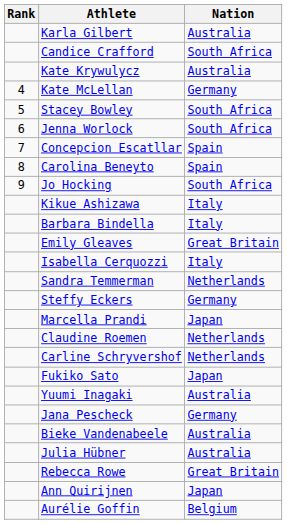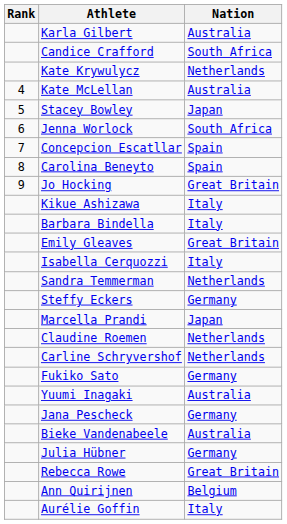 <table class="wikitable sortable" style="text-align:center">
 <tr>
 <th>Rank</th>
 <th>Athlete</th>
 <th>Nation</th>
 </tr>
 <tr>
 <td></td>
 <td align=left><a href='#'>Karla Gilbert</a></td>
 <td align=left> <a href='#'>Australia</a></td>
 </tr>
 <tr>
 <td></td>
 <td align=left><a href='#'>Candice Crafford</a></td>
 <td align=left> <a href='#'>South Africa</a></td>
 </tr>
 <tr>
 <td></td>
 <td align=left><a href='#'>Kate Krywulycz</a></td>
-<td align=left> <a href='#'>Australia</a></td>
+<td align=left> <a href='#'>Netherlands</a></td>
 </tr>
 <tr>
 <td>4</td>
 <td align=left><a href='#'>Kate McLellan</a></td>
-<td align=left> <a href='#'>Germany</a></td>
+<td align=left> <a href='#'>Australia</a></td>
 </tr>
 <tr>
 <td>5</td>
 <td align=left><a href='#'>Stacey Bowley</a></td>
-<td align=left> <a href='#'>South Africa</a></td>
+<td align=left> <a href='#'>Japan</a></td>
 </tr>
 <tr>
 <td>6</td>
 <td align=left><a href='#'>Jenna Worlock</a></td>
 <td align=left> <a href='#'>South Africa</a></td>
 </tr>
 <tr>
 <td>7</td>
 <td align=left><a href='#'>Concepcion Escatllar</a></td>
 <td align=left> <a href='#'>Spain</a></td>
 </tr>
 <tr>
 <td>8</td>
 <td align=left><a href='#'>Carolina Beneyto</a></td>
 <td align=left> <a href='#'>Spain</a></td>
 </tr>
 <tr>
 <td>9</td>
 <td align=left><a href='#'>Jo Hocking</a></td>
-<td align=left> <a href='#'>South Africa</a></td>
+<td align=left> <a href='#'>Great Britain</a></td>
 </tr>
 <tr>
 <td></td>
 <td align=left><a href='#'>Kikue Ashizawa</a></td>
 <td align=left> <a href='#'>Italy</a></td>
 </tr>
 <tr>
 <td></td>
 <td align=left><a href='#'>Barbara Bindella</a></td>
 <td align=left> <a href='#'>Italy</a></td>
 </tr>
 <tr>
 <td></td>
 <td align=left><a href='#'>Emily Gleaves</a></td>
 <td align=left> <a href='#'>Great Britain</a></td>
 </tr>
 <tr>
 <td></td>
 <td align=left><a href='#'>Isabella Cerquozzi</a></td>
 <td align=left> <a href='#'>Italy</a></td>
 </tr>
 <tr>
 <td></td>
 <td align=left><a href='#'>Sandra Temmerman</a></td>
 <td align=left> <a href='#'>Netherlands</a></td>
 </tr>
 <tr>
 <td></td>
 <td align=left><a href='#'>Steffy Eckers</a></td>
 <td align=left> <a href='#'>Germany</a></td>
 </tr>
 <tr>
 <td></td>
 <td align=left><a href='#'>Marcella Prandi</a></td>
 <td align=left> <a href='#'>Japan</a></td>
 </tr>
 <tr>
 <td></td>
 <td align=left><a href='#'>Claudine Roemen</a></td>
 <td align=left> <a href='#'>Netherlands</a></td>
 </tr>
 <tr>
 <td></td>
 <td align=left><a href='#'>Carline Schryvershof</a></td>
 <td align=left> <a href='#'>Netherlands</a></td>
 </tr>
 <tr>
 <td></td>
 <td align=left><a href='#'>Fukiko Sato</a></td>
-<td align=left> <a href='#'>Japan</a></td>
+<td align=left> <a href='#'>Germany</a></td>
 </tr>
 <tr>
 <td></td>
 <td align=left><a href='#'>Yuumi Inagaki</a></td>
 <td align=left> <a href='#'>Australia</a></td>
 </tr>
 <tr>
 <td></td>
 <td align=left><a href='#'>Jana Pescheck</a></td>
 <td align=left> <a href='#'>Germany</a></td>
 </tr>
 <tr>
 <td></td>
 <td align=left><a href='#'>Bieke Vandenabeele</a></td>
 <td align=left> <a href='#'>Australia</a></td>
 </tr>
 <tr>
 <td></td>
 <td align=left><a href='#'>Julia Hübner</a></td>
-<td align=left> <a href='#'>Australia</a></td>
+<td align=left> <a href='#'>Germany</a></td>
 </tr>
 <tr>
 <td></td>
 <td align=left><a href='#'>Rebecca Rowe</a></td>
 <td align=left> <a href='#'>Great Britain</a></td>
 </tr>
 <tr>
 <td></td>
 <td align=left><a href='#'>Ann Quirijnen</a></td>
-<td align=left> <a href='#'>Japan</a></td>
+<td align=left> <a href='#'>Belgium</a></td>
 </tr>
 <tr>
 <td></td>
 <td align=left><a href='#'>Aurélie Goffin</a></td>
-<td align=left> <a href='#'>Belgium</a></td>
+<td align=left> <a href='#'>Italy</a></td>
 </tr>
 </table>
